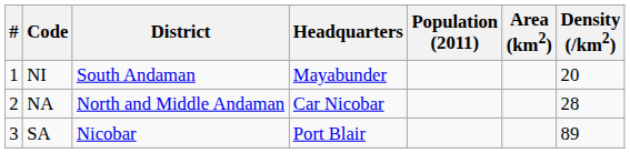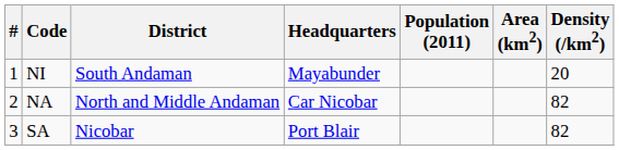 <table class="wikitable sortable">
 <tr>
 <th>#</th>
 <th>Code</th>
 <th>District</th>
 <th>Headquarters</th>
 <th>Population <br>(2011)</th>
 <th>Area <br>(km<sup>2</sup>)</th>
 <th>Density <br>(/km<sup>2</sup>)</th>
 </tr>
 <tr>
 <td>1</td>
 <td>NI</td>
 <td><a href='#'>South Andaman</a></td>
 <td><a href='#'>Mayabunder</a></td>
 <td></td>
 <td></td>
 <td>20</td>
 </tr>
 <tr>
 <td>2</td>
 <td>NA</td>
 <td><a href='#'>North and Middle Andaman</a></td>
 <td><a href='#'>Car Nicobar</a></td>
 <td></td>
 <td></td>
-<td>28</td>
+<td>82</td>
 </tr>
 <tr>
 <td>3</td>
 <td>SA</td>
 <td><a href='#'>Nicobar</a></td>
 <td><a href='#'>Port Blair</a></td>
 <td></td>
 <td></td>
-<td>89</td>
+<td>82</td>
 </tr>
 <tr>
 </tr>
 </table>
